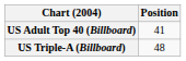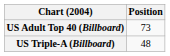 <table class="wikitable sortable plainrowheaders" style="text-align:center">
 <tr>
 <th>Chart (2004)</th>
 <th>Position</th>
 </tr>
 <tr>
 <th scope="row">US Adult Top 40 (<em>Billboard</em>)</th>
-<td>41</td>
+<td>73</td>
 </tr>
 <tr>
 <th scope="row">US Triple-A (<em>Billboard</em>)</th>
 <td>48</td>
 </tr>
 </table>
